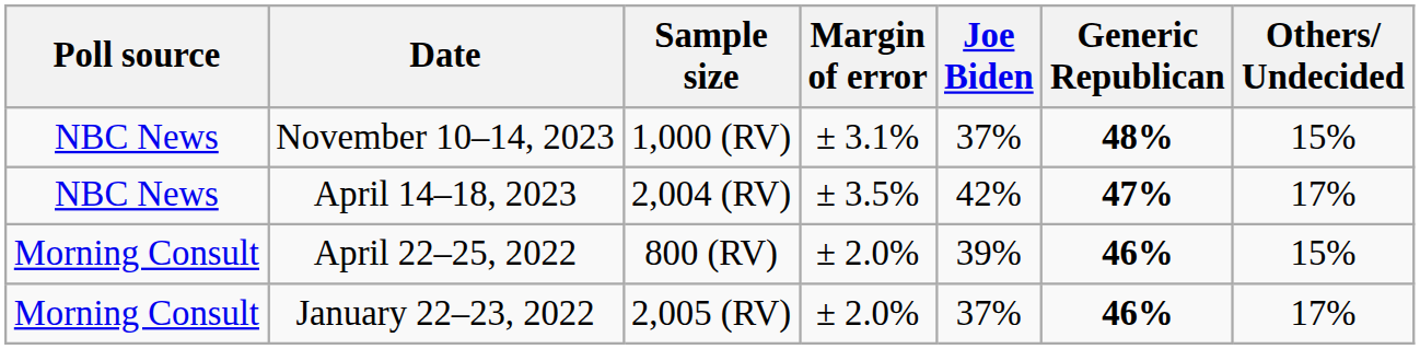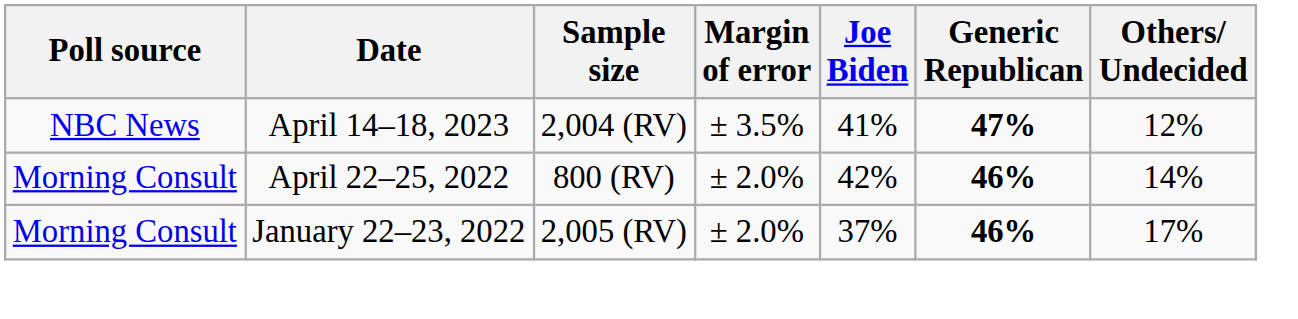 <table class="wikitable sortable mw-datatable" style="text-align:center;font-size:90%;line-height:17px">
 <tr>
 <th>Poll source</th>
 <th>Date</th>
 <th>Sample<br>size</th>
 <th>Margin<br>of error</th>
 <th class="unsortable"><a href='#'>Joe<br>Biden</a><br><small></small></th>
 <th class="unsortable">Generic<br>Republican</th>
 <th class="unsortable">Others/<br>Undecided</th>
 </tr>
 <tr>
 <td><a href='#'>NBC News</a></td>
-<td data-sort-value="2023-04-18">November 10–14, 2023</td>
-<td>1,000 (RV)</td>
-<td>± 3.1%</td>
-<td>37%</td>
-<td><strong>48%</strong></td>
-<td>15%</td>
-</tr>
-<tr>
-<td><a href='#'>NBC News</a></td>
 <td data-sort-value="2023-04-18">April 14–18, 2023</td>
 <td>2,004 (RV)</td>
 <td>± 3.5%</td>
-<td>42%</td>
+<td>41%</td>
 <td><strong>47%</strong></td>
-<td>17%</td>
+<td>12%</td>
 </tr>
 <tr>
 <td><a href='#'>Morning Consult</a></td>
 <td data-sort-value="2022-04-25">April 22–25, 2022</td>
 <td>800 (RV)</td>
 <td>± 2.0%</td>
-<td>39%</td>
+<td>42%</td>
 <td><strong>46%</strong></td>
-<td>15%</td>
+<td>14%</td>
 </tr>
 <tr>
 <td><a href='#'>Morning Consult</a></td>
 <td data-sort-value="2022-01-23">January 22–23, 2022</td>
 <td>2,005 (RV)</td>
 <td>± 2.0%</td>
 <td>37%</td>
 <td><strong>46%</strong></td>
 <td>17%</td>
 </tr>
 </table>
